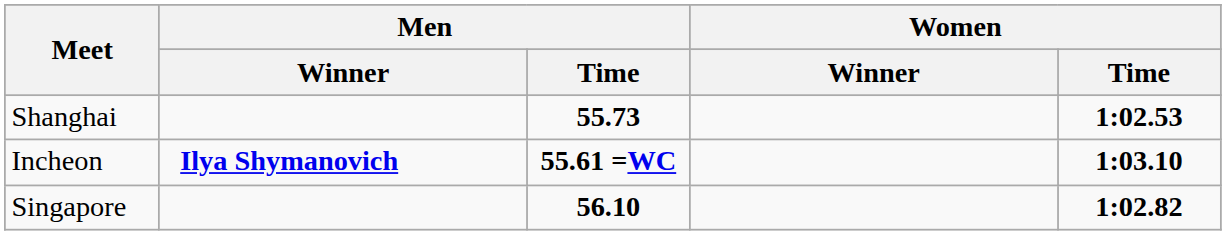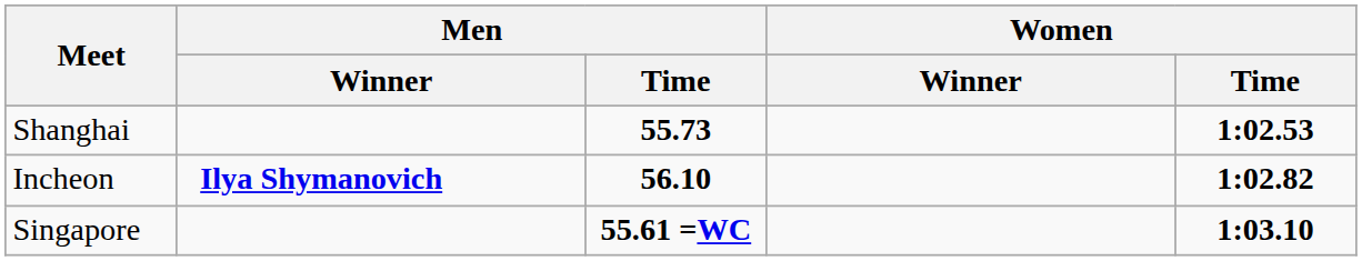 <table class="wikitable">
 <tr>
 <th width=80 rowspan=2>Meet</th>
 <th colspan=2>Men</th>
 <th colspan=2>Women</th>
 </tr>
 <tr>
 <th width=200>Winner</th>
 <th width=85>Time</th>
 <th width=200>Winner</th>
 <th width=85>Time</th>
 </tr>
 <tr>
 <td>Shanghai</td>
 <td></td>
 <td align=center><strong>55.73</strong></td>
 <td></td>
 <td align=center><strong>1:02.53</strong></td>
 </tr>
 <tr>
 <td>Incheon</td>
 <td><strong>  <a href='#'>Ilya Shymanovich</a> </strong></td>
+<td align=center><strong>56.10</strong></td>
+<td></td>
+<td align=center><strong>1:02.82</strong></td>
+</tr>
+<tr>
+<td>Singapore</td>
+<td></td>
 <td align=center><strong>55.61 =<a href='#'>WC</a></strong></td>
 <td></td>
 <td align=center><strong>1:03.10</strong></td>
 </tr>
-<tr>
-<td>Singapore</td>
-<td></td>
-<td align=center><strong>56.10</strong></td>
-<td></td>
-<td align=center><strong>1:02.82</strong></td>
-</tr>
 </table>
